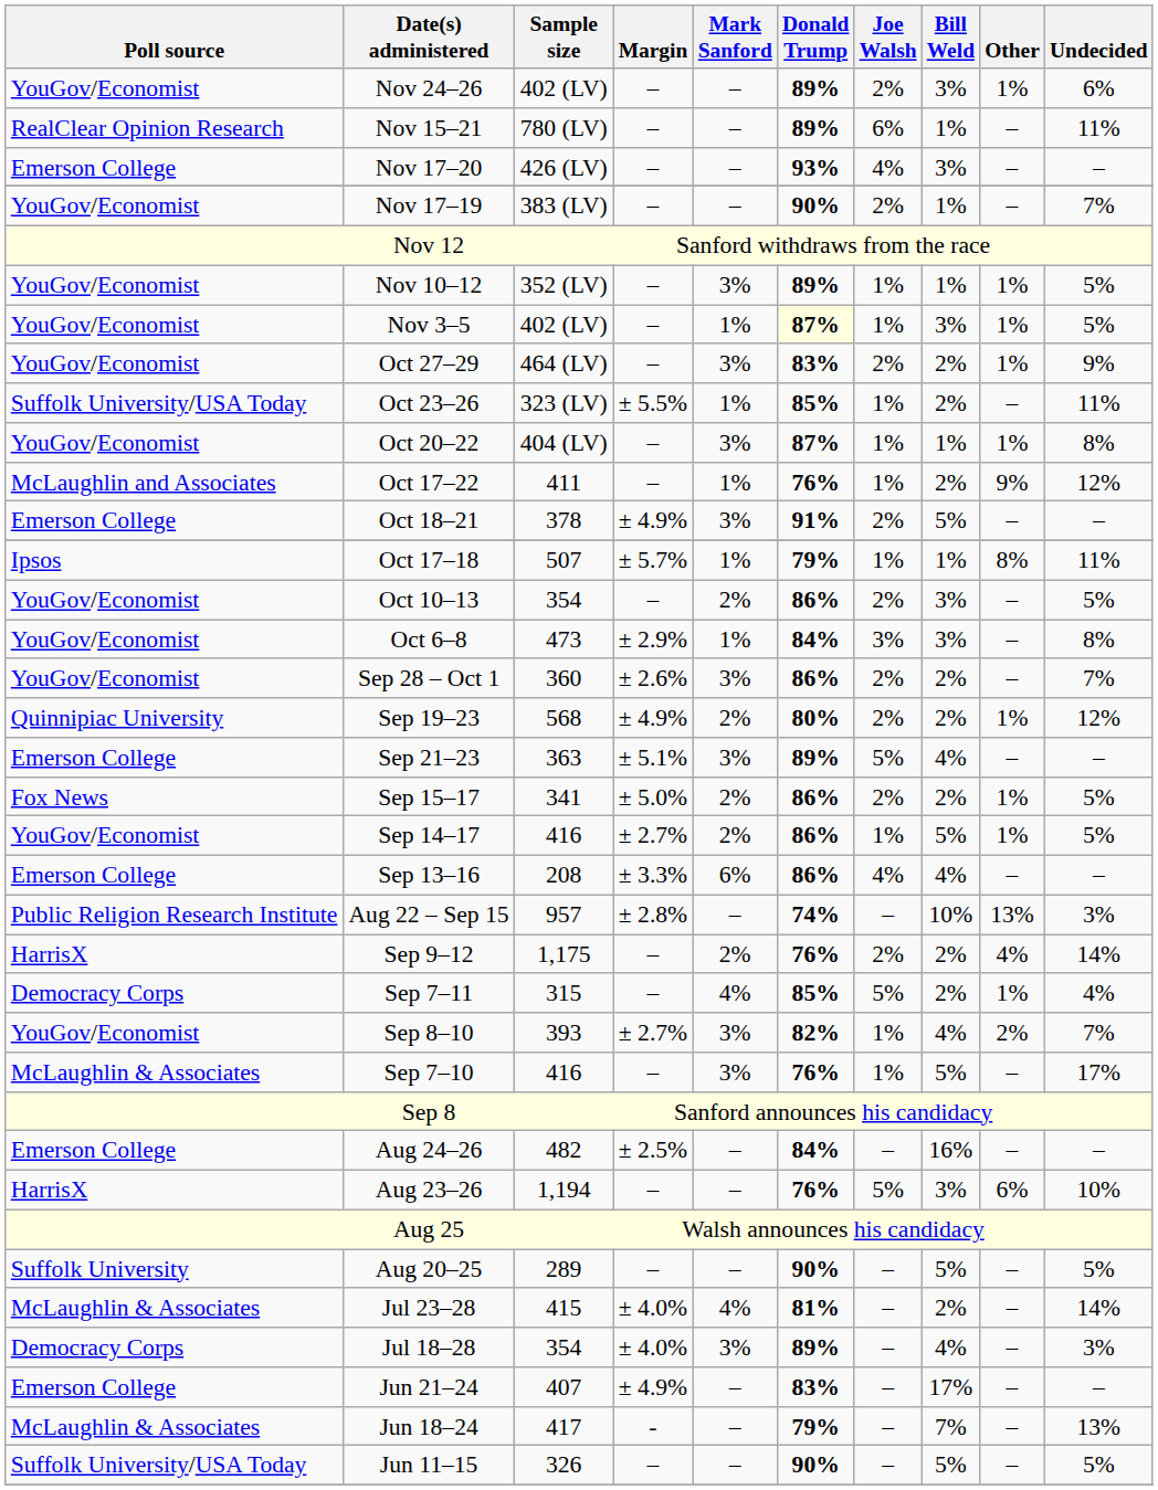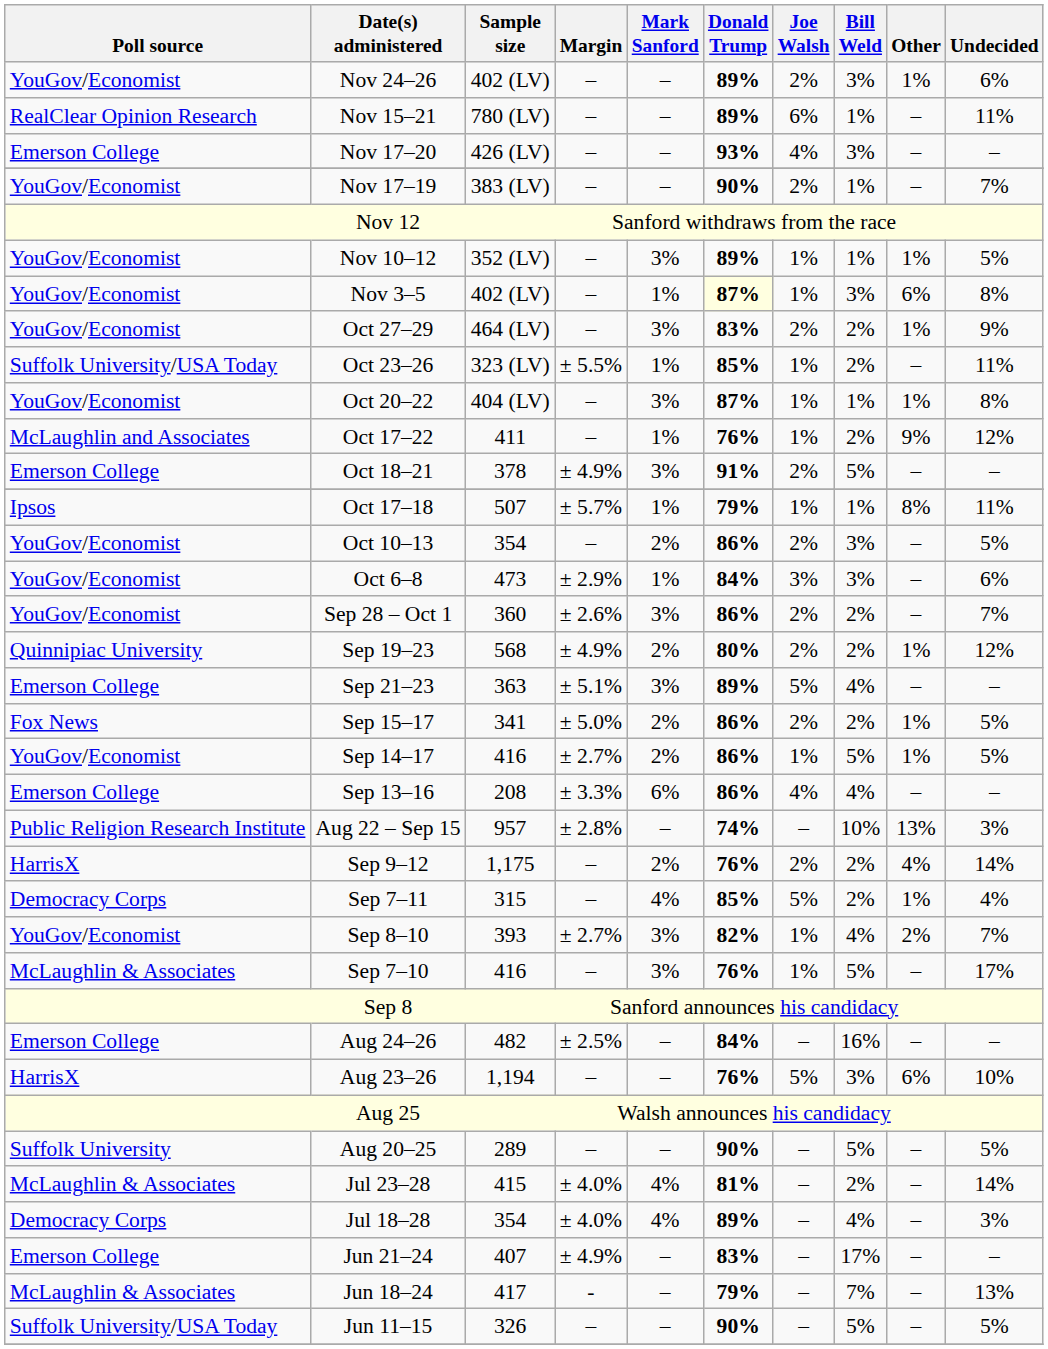 <table class="wikitable" style="font-size:90%;text-align:center;">
 <tr valign=bottom style="font-size:90%;">
 <th>Poll source</th>
 <th>Date(s)<br>administered</th>
 <th>Sample<br>size</th>
 <th>Margin<br></th>
 <th><a href='#'>Mark<br>Sanford</a></th>
 <th><a href='#'>Donald<br>Trump</a></th>
 <th><a href='#'>Joe<br>Walsh</a></th>
 <th><a href='#'>Bill<br>Weld</a></th>
 <th>Other</th>
 <th>Undecided</th>
 </tr>
 <tr>
 <td style="text-align:left;"><a href='#'>YouGov</a>/<a href='#'>Economist</a></td>
 <td>Nov 24–26</td>
 <td>402 (LV)</td>
 <td>–</td>
 <td>–</td>
 <td><strong>89%</strong></td>
 <td>2%</td>
 <td>3%</td>
 <td>1%</td>
 <td>6%</td>
 </tr>
 <tr>
 <td style="text-align:left;"><a href='#'>RealClear Opinion Research</a></td>
 <td>Nov 15–21</td>
 <td>780 (LV)</td>
 <td>–</td>
 <td>–</td>
 <td><strong>89%</strong></td>
 <td>6%</td>
 <td>1%</td>
 <td>–</td>
 <td>11%</td>
 </tr>
 <tr>
 <td style="text-align:left;"><a href='#'>Emerson College</a></td>
 <td>Nov 17–20</td>
 <td>426 (LV)</td>
 <td>–</td>
 <td>–</td>
 <td><strong>93%</strong></td>
 <td>4%</td>
 <td>3%</td>
 <td>–</td>
 <td>–</td>
 </tr>
 <tr>
 </tr>
 <tr>
 <td style="text-align:left;"><a href='#'>YouGov</a>/<a href='#'>Economist</a></td>
 <td>Nov 17–19</td>
 <td>383 (LV)</td>
 <td>–</td>
 <td>–</td>
 <td><strong>90%</strong></td>
 <td>2%</td>
 <td>1%</td>
 <td>–</td>
 <td>7%</td>
 </tr>
 <tr style="background:lightyellow;">
 <td style="border-right-style:hidden;"></td>
 <td style="border-right-style:hidden;">Nov 12</td>
 <td colspan="20">Sanford withdraws from the race</td>
 </tr>
 <tr>
 <td style="text-align:left;"><a href='#'>YouGov</a>/<a href='#'>Economist</a></td>
 <td>Nov 10–12</td>
 <td>352 (LV)</td>
 <td>–</td>
 <td>3%</td>
 <td><strong>89%</strong></td>
 <td>1%</td>
 <td>1%</td>
 <td>1%</td>
 <td>5%</td>
 </tr>
 <tr>
 <td style="text-align:left;"><a href='#'>YouGov</a>/<a href='#'>Economist</a></td>
 <td>Nov 3–5</td>
 <td>402 (LV)</td>
 <td>–</td>
 <td>1%</td>
 <td style="background: lightyellow;"><strong>87%</strong></td>
 <td>1%</td>
 <td>3%</td>
-<td>1%</td>
-<td>5%</td>
+<td>6%</td>
+<td>8%</td>
 </tr>
 <tr>
 <td style="text-align:left;"><a href='#'>YouGov</a>/<a href='#'>Economist</a></td>
 <td>Oct 27–29</td>
 <td>464 (LV)</td>
 <td>–</td>
 <td>3%</td>
 <td><strong>83%</strong></td>
 <td>2%</td>
 <td>2%</td>
 <td>1%</td>
 <td>9%</td>
 </tr>
 <tr>
 <td style="text-align:left;"><a href='#'>Suffolk University</a>/<a href='#'>USA Today</a></td>
 <td>Oct 23–26</td>
 <td>323 (LV)</td>
 <td>± 5.5%</td>
 <td>1%</td>
 <td><strong>85%</strong></td>
 <td>1%</td>
 <td>2%</td>
 <td>–</td>
 <td>11%</td>
 </tr>
 <tr>
 <td style="text-align:left;"><a href='#'>YouGov</a>/<a href='#'>Economist</a></td>
 <td>Oct 20–22</td>
 <td>404 (LV)</td>
 <td>–</td>
 <td>3%</td>
 <td><strong>87%</strong></td>
 <td>1%</td>
 <td>1%</td>
 <td>1%</td>
 <td>8%</td>
 </tr>
 <tr>
 <td style="text-align:left;"><a href='#'>McLaughlin and Associates</a></td>
 <td>Oct 17–22</td>
 <td>411</td>
 <td>–</td>
 <td>1%</td>
 <td><strong>76%</strong></td>
 <td>1%</td>
 <td>2%</td>
 <td>9%</td>
 <td>12%</td>
 </tr>
 <tr>
 <td style="text-align:left;"><a href='#'>Emerson College</a></td>
 <td>Oct 18–21</td>
 <td>378</td>
 <td>± 4.9%</td>
 <td>3%</td>
 <td><strong>91%</strong></td>
 <td>2%</td>
 <td>5%</td>
 <td>–</td>
 <td>–</td>
 </tr>
 <tr>
 </tr>
 <tr>
 <td style="text-align:left;"><a href='#'>Ipsos</a></td>
 <td>Oct 17–18</td>
 <td>507</td>
 <td>± 5.7%</td>
 <td>1%</td>
 <td><strong>79%</strong></td>
 <td>1%</td>
 <td>1%</td>
 <td>8%</td>
 <td>11%</td>
 </tr>
 <tr>
 <td style="text-align:left;"><a href='#'>YouGov</a>/<a href='#'>Economist</a></td>
 <td>Oct 10–13</td>
 <td>354</td>
 <td>–</td>
 <td>2%</td>
 <td><strong>86%</strong></td>
 <td>2%</td>
 <td>3%</td>
 <td>–</td>
 <td>5%</td>
 </tr>
 <tr>
 <td style="text-align:left;"><a href='#'>YouGov</a>/<a href='#'>Economist</a></td>
 <td>Oct 6–8</td>
 <td>473</td>
 <td>± 2.9%</td>
 <td>1%</td>
 <td><strong>84%</strong></td>
 <td>3%</td>
 <td>3%</td>
 <td>–</td>
-<td>8%</td>
+<td>6%</td>
 </tr>
 <tr>
 <td style="text-align:left;"><a href='#'>YouGov</a>/<a href='#'>Economist</a></td>
 <td>Sep 28 – Oct 1</td>
 <td>360</td>
 <td>± 2.6%</td>
 <td>3%</td>
 <td><strong>86%</strong></td>
 <td>2%</td>
 <td>2%</td>
 <td>–</td>
 <td>7%</td>
 </tr>
 <tr>
 <td style="text-align:left;"><a href='#'>Quinnipiac University</a></td>
 <td>Sep 19–23</td>
 <td>568</td>
 <td>± 4.9%</td>
 <td>2%</td>
 <td><strong>80%</strong></td>
 <td>2%</td>
 <td>2%</td>
 <td>1%</td>
 <td>12%</td>
 </tr>
 <tr>
 <td style="text-align:left;"><a href='#'>Emerson College</a></td>
 <td>Sep 21–23</td>
 <td>363</td>
 <td>± 5.1%</td>
 <td>3%</td>
 <td><strong>89%</strong></td>
 <td>5%</td>
 <td>4%</td>
 <td>–</td>
 <td>–</td>
 </tr>
 <tr>
 <td style="text-align:left;"><a href='#'>Fox News</a></td>
 <td>Sep 15–17</td>
 <td>341</td>
 <td>± 5.0%</td>
 <td>2%</td>
 <td><strong>86%</strong></td>
 <td>2%</td>
 <td>2%</td>
 <td>1%</td>
 <td>5%</td>
 </tr>
 <tr>
 <td style="text-align:left;"><a href='#'>YouGov</a>/<a href='#'>Economist</a></td>
 <td>Sep 14–17</td>
 <td>416</td>
 <td>± 2.7%</td>
 <td>2%</td>
 <td><strong>86%</strong></td>
 <td>1%</td>
 <td>5%</td>
 <td>1%</td>
 <td>5%</td>
 </tr>
 <tr>
 <td style="text-align:left;"><a href='#'>Emerson College</a></td>
 <td>Sep 13–16</td>
 <td>208</td>
 <td>± 3.3%</td>
 <td>6%</td>
 <td><strong>86%</strong></td>
 <td>4%</td>
 <td>4%</td>
 <td>–</td>
 <td>–</td>
 </tr>
 <tr>
 <td style="text-align:left;"><a href='#'>Public Religion Research Institute</a></td>
 <td>Aug 22 – Sep 15</td>
 <td>957</td>
 <td>± 2.8%</td>
 <td>–</td>
 <td><strong>74%</strong></td>
 <td>–</td>
 <td>10%</td>
 <td>13%</td>
 <td>3%</td>
 </tr>
 <tr>
 <td style="text-align:left;"><a href='#'>HarrisX</a></td>
 <td>Sep 9–12</td>
 <td>1,175</td>
 <td>–</td>
 <td>2%</td>
 <td><strong>76%</strong></td>
 <td>2%</td>
 <td>2%</td>
 <td>4%</td>
 <td>14%</td>
 </tr>
 <tr>
 <td style="text-align:left;"><a href='#'>Democracy Corps</a></td>
 <td>Sep 7–11</td>
 <td>315</td>
 <td>–</td>
 <td>4%</td>
 <td><strong>85%</strong></td>
 <td>5%</td>
 <td>2%</td>
 <td>1%</td>
 <td>4%</td>
 </tr>
 <tr>
 <td style="text-align:left;"><a href='#'>YouGov</a>/<a href='#'>Economist</a></td>
 <td>Sep 8–10</td>
 <td>393</td>
 <td>± 2.7%</td>
 <td>3%</td>
 <td><strong>82%</strong></td>
 <td>1%</td>
 <td>4%</td>
 <td>2%</td>
 <td>7%</td>
 </tr>
 <tr>
 <td style="text-align:left;"><a href='#'>McLaughlin & Associates</a></td>
 <td>Sep 7–10</td>
 <td>416</td>
 <td>–</td>
 <td>3%</td>
 <td><strong>76%</strong></td>
 <td>1%</td>
 <td>5%</td>
 <td>–</td>
 <td>17%</td>
 </tr>
 <tr style="background:lightyellow;">
 <td style="border-right-style:hidden;"></td>
 <td style="border-right-style:hidden;">Sep 8</td>
 <td colspan="20">Sanford announces <a href='#'>his candidacy</a></td>
 </tr>
 <tr>
 <td style="text-align:left;"><a href='#'>Emerson College</a></td>
 <td>Aug 24–26</td>
 <td>482</td>
 <td>± 2.5%</td>
 <td>–</td>
 <td><strong>84%</strong></td>
 <td>–</td>
 <td>16%</td>
 <td>–</td>
 <td>–</td>
 </tr>
 <tr>
 <td style="text-align:left;"><a href='#'>HarrisX</a></td>
 <td>Aug 23–26</td>
 <td>1,194</td>
 <td>–</td>
 <td>–</td>
 <td><strong>76%</strong></td>
 <td>5%</td>
 <td>3%</td>
 <td>6%</td>
 <td>10%</td>
 </tr>
 <tr style="background:lightyellow;">
 <td style="border-right-style:hidden;"></td>
 <td style="border-right-style:hidden;">Aug 25</td>
 <td colspan="20">Walsh announces <a href='#'>his candidacy</a></td>
 </tr>
 <tr>
 <td style="text-align:left;"><a href='#'>Suffolk University</a></td>
 <td>Aug 20–25</td>
 <td>289</td>
 <td>–</td>
 <td>–</td>
 <td><strong>90%</strong></td>
 <td>–</td>
 <td>5%</td>
 <td>–</td>
 <td>5%</td>
 </tr>
 <tr>
 <td style="text-align:left;"><a href='#'>McLaughlin & Associates</a></td>
 <td>Jul 23–28</td>
 <td>415</td>
 <td>± 4.0%</td>
 <td>4%</td>
 <td><strong>81%</strong></td>
 <td>–</td>
 <td>2%</td>
 <td>–</td>
 <td>14%</td>
 </tr>
 <tr>
 <td style="text-align:left;"><a href='#'>Democracy Corps</a></td>
 <td>Jul 18–28</td>
 <td>354</td>
 <td>± 4.0%</td>
-<td>3%</td>
+<td>4%</td>
 <td><strong>89%</strong></td>
 <td>–</td>
 <td>4%</td>
 <td>–</td>
 <td>3%</td>
 </tr>
 <tr>
 <td style="text-align:left;"><a href='#'>Emerson College</a></td>
 <td>Jun 21–24</td>
 <td>407</td>
 <td>± 4.9%</td>
 <td>–</td>
 <td><strong>83%</strong></td>
 <td>–</td>
 <td>17%</td>
 <td>–</td>
 <td>–</td>
 </tr>
 <tr>
 <td style="text-align:left;"><a href='#'>McLaughlin & Associates</a></td>
 <td>Jun 18–24</td>
 <td>417</td>
 <td>-</td>
 <td>–</td>
 <td><strong>79%</strong></td>
 <td>–</td>
 <td>7%</td>
 <td>–</td>
 <td>13%</td>
 </tr>
 <tr>
 <td style="text-align:left;"><a href='#'>Suffolk University</a>/<a href='#'>USA Today</a></td>
 <td>Jun 11–15</td>
 <td>326</td>
 <td>–</td>
 <td>–</td>
 <td><strong>90%</strong></td>
 <td>–</td>
 <td>5%</td>
 <td>–</td>
 <td>5%</td>
 </tr>
 <tr>
 </tr>
 </table>
